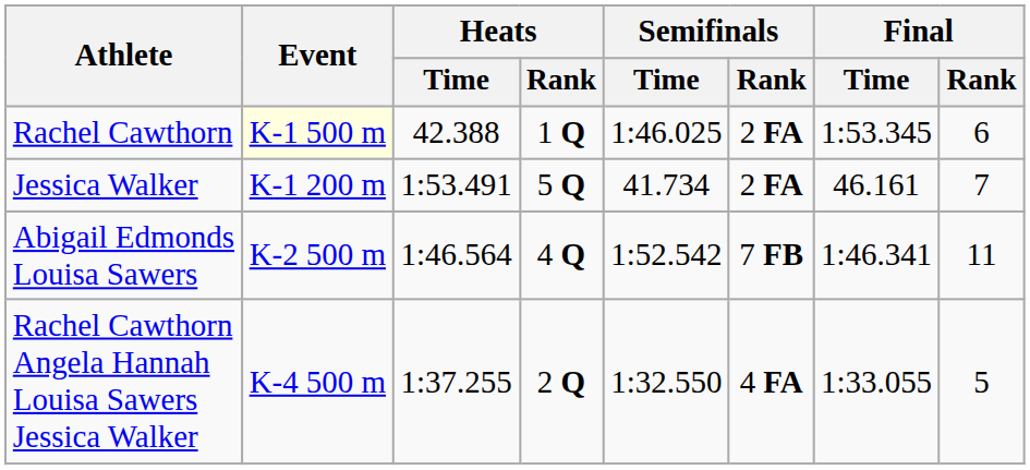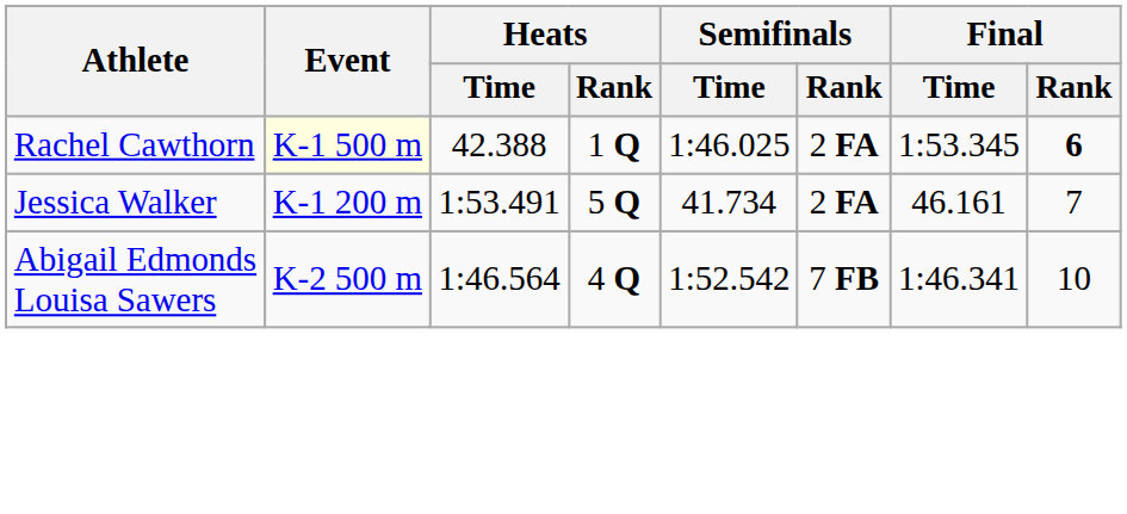 <table class=wikitable style="font-size:90%;">
 <tr>
 <th rowspan="2">Athlete</th>
 <th rowspan="2">Event</th>
 <th colspan=2>Heats</th>
 <th colspan=2>Semifinals</th>
 <th colspan=2>Final</th>
 </tr>
 <tr style="font-size:95%">
 <th>Time</th>
 <th>Rank</th>
 <th>Time</th>
 <th>Rank</th>
 <th>Time</th>
 <th>Rank</th>
 </tr>
 <tr align=center>
 <td align=left><a href='#'>Rachel Cawthorn</a></td>
 <td align=left style="background: lightyellow;"><a href='#'>K-1 500 m</a></td>
 <td>42.388</td>
 <td>1 <strong>Q</strong></td>
 <td>1:46.025</td>
 <td>2 <strong>FA</strong></td>
 <td>1:53.345</td>
-<td>6</td>
+<td><strong>6</strong></td>
 </tr>
 <tr align=center>
 <td align=left><a href='#'>Jessica Walker</a></td>
 <td align=left><a href='#'>K-1 200 m</a></td>
 <td>1:53.491</td>
 <td>5 <strong>Q</strong></td>
 <td>41.734</td>
 <td>2 <strong>FA</strong></td>
 <td>46.161</td>
 <td>7</td>
 </tr>
 <tr align=center>
 <td align=left><a href='#'>Abigail Edmonds</a><br><a href='#'>Louisa Sawers</a></td>
 <td align=left><a href='#'>K-2 500 m</a></td>
 <td>1:46.564</td>
 <td>4 <strong>Q</strong></td>
 <td>1:52.542</td>
 <td>7 <strong>FB</strong></td>
 <td>1:46.341</td>
-<td>11</td>
-</tr>
-<tr align=center>
-<td align=left><a href='#'>Rachel Cawthorn</a><br><a href='#'>Angela Hannah</a><br><a href='#'>Louisa Sawers</a><br><a href='#'>Jessica Walker</a></td>
-<td align=left><a href='#'>K-4 500 m</a></td>
-<td>1:37.255</td>
-<td>2 <strong>Q</strong></td>
-<td>1:32.550</td>
-<td>4 <strong>FA</strong></td>
-<td>1:33.055</td>
-<td>5</td>
+<td>10</td>
 </tr>
 </table>
